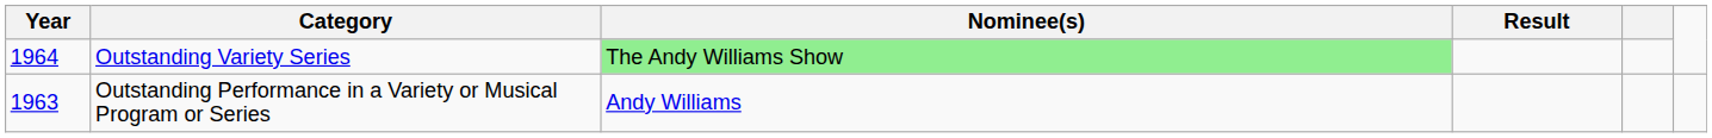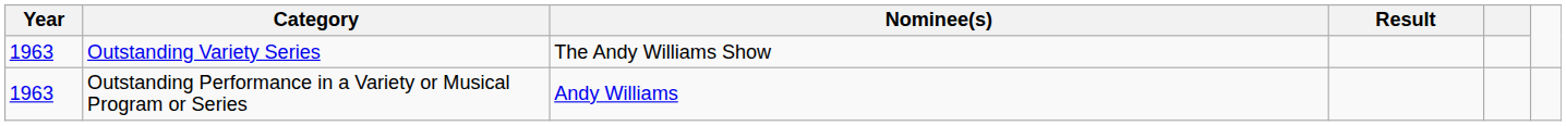 <table class="wikitable plainrowheaders" width=100%>
 <tr>
 <th scope="col" width="5%">Year</th>
 <th scope="col" width="30%">Category</th>
 <th scope="col" width="50%">Nominee(s)</th>
 <th scope="col" width="10%">Result</th>
 <th scope="col" width="3%"></th>
 </tr>
 <tr>
-<td><a href='#'>1964</a></td>
+<td><a href='#'>1963</a></td>
 <td><a href='#'>Outstanding Variety Series</a></td>
-<td style="background: lightgreen;">The Andy Williams Show</td>
+<td>The Andy Williams Show</td>
 <td></td>
 <td></td>
 </tr>
 <tr>
 <td><a href='#'>1963</a></td>
 <td Primetime Emmy Award for Outstanding Performance in a Variety or Musical Program or Series>Outstanding Performance in a Variety or Musical Program or Series</td>
 <td><a href='#'>Andy Williams</a></td>
 <td></td>
 <td></td>
 <td> </td>
 </tr>
 </table>
